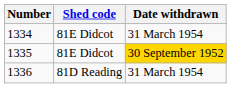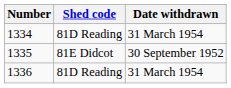 <table class="wikitable">
 <tr>
 <th>Number</th>
 <th><a href='#'>Shed code</a></th>
 <th>Date withdrawn</th>
 </tr>
 <tr>
 <td>1334</td>
-<td>81E Didcot</td>
+<td>81D Reading</td>
 <td>31 March 1954</td>
 </tr>
 <tr>
 <td>1335</td>
 <td>81E Didcot</td>
-<td style="background: gold;">30 September 1952</td>
+<td>30 September 1952</td>
 </tr>
 <tr>
 <td>1336</td>
 <td>81D Reading</td>
 <td>31 March 1954</td>
 </tr>
 </table>
